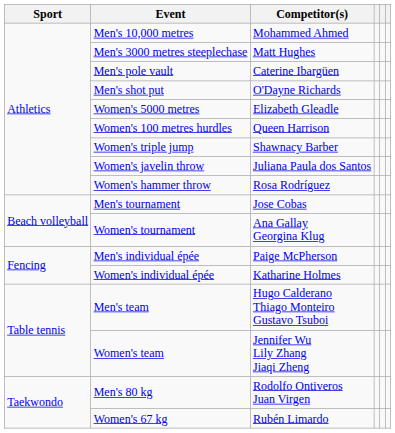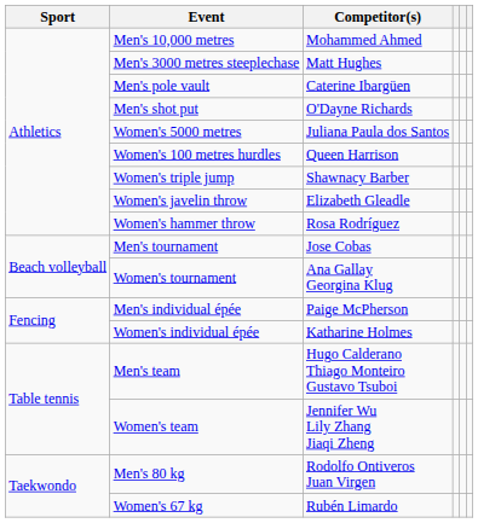 <table class="wikitable">
 <tr>
 <th>Sport</th>
 <th>Event</th>
 <th>Competitor(s)</th>
 <th></th>
 <th></th>
 <th></th>
 </tr>
 <tr>
 <td rowspan="9"><a href='#'>Athletics</a></td>
 <td><a href='#'>Men's 10,000 metres</a></td>
 <td><a href='#'>Mohammed Ahmed</a></td>
 <td></td>
 <td></td>
 <td></td>
 </tr>
 <tr>
 <td><a href='#'>Men's 3000 metres steeplechase</a></td>
 <td><a href='#'>Matt Hughes</a></td>
 <td></td>
 <td></td>
 <td></td>
 </tr>
 <tr>
 <td><a href='#'>Men's pole vault</a></td>
 <td><a href='#'>Caterine Ibargüen</a></td>
 <td></td>
 <td></td>
 <td></td>
 </tr>
 <tr>
 <td><a href='#'>Men's shot put</a></td>
 <td><a href='#'>O'Dayne Richards</a></td>
 <td></td>
 <td></td>
 <td></td>
 </tr>
 <tr>
 <td><a href='#'>Women's 5000 metres</a></td>
-<td><a href='#'>Elizabeth Gleadle</a></td>
+<td><a href='#'>Juliana Paula dos Santos</a></td>
 <td></td>
 <td></td>
 <td></td>
 </tr>
 <tr>
 <td><a href='#'>Women's 100 metres hurdles</a></td>
 <td><a href='#'>Queen Harrison</a></td>
 <td></td>
 <td></td>
 <td></td>
 </tr>
 <tr>
 <td><a href='#'>Women's triple jump</a></td>
 <td><a href='#'>Shawnacy Barber</a></td>
 <td></td>
 <td></td>
 <td></td>
 </tr>
 <tr>
 <td><a href='#'>Women's javelin throw</a></td>
-<td><a href='#'>Juliana Paula dos Santos</a></td>
+<td><a href='#'>Elizabeth Gleadle</a></td>
 <td></td>
 <td></td>
 <td></td>
 </tr>
 <tr>
 <td><a href='#'>Women's hammer throw</a></td>
 <td><a href='#'>Rosa Rodríguez</a></td>
 <td></td>
 <td></td>
 <td></td>
 </tr>
 <tr>
 <td rowspan="2"><a href='#'>Beach volleyball</a></td>
 <td><a href='#'>Men's tournament</a></td>
 <td><a href='#'>Jose Cobas</a></td>
 <td></td>
 <td></td>
 <td></td>
 </tr>
 <tr>
 <td><a href='#'>Women's tournament</a></td>
 <td><a href='#'>Ana Gallay</a><br><a href='#'>Georgina Klug</a></td>
 <td></td>
 <td></td>
 <td></td>
 </tr>
 <tr>
 <td rowspan="2"><a href='#'>Fencing</a></td>
 <td><a href='#'>Men's individual épée</a></td>
 <td><a href='#'>Paige McPherson</a></td>
 <td></td>
 <td></td>
 <td></td>
 </tr>
 <tr>
 <td><a href='#'>Women's individual épée</a></td>
 <td><a href='#'>Katharine Holmes</a></td>
 <td></td>
 <td></td>
 <td></td>
 </tr>
 <tr>
 <td rowspan="2"><a href='#'>Table tennis</a></td>
 <td><a href='#'>Men's team</a></td>
 <td><a href='#'>Hugo Calderano</a><br><a href='#'>Thiago Monteiro</a><br><a href='#'>Gustavo Tsuboi</a></td>
 <td></td>
 <td></td>
 <td></td>
 </tr>
 <tr>
 <td><a href='#'>Women's team</a></td>
 <td><a href='#'>Jennifer Wu</a><br><a href='#'>Lily Zhang</a><br><a href='#'>Jiaqi Zheng</a></td>
 <td></td>
 <td></td>
 <td></td>
 </tr>
 <tr>
 <td rowspan="2"><a href='#'>Taekwondo</a></td>
 <td><a href='#'>Men's 80 kg</a></td>
 <td><a href='#'>Rodolfo Ontiveros</a><br><a href='#'>Juan Virgen</a></td>
 <td></td>
 <td></td>
 <td></td>
 </tr>
 <tr>
 <td><a href='#'>Women's 67 kg</a></td>
 <td><a href='#'>Rubén Limardo</a></td>
 <td></td>
 <td></td>
 <td></td>
 </tr>
 </table>
